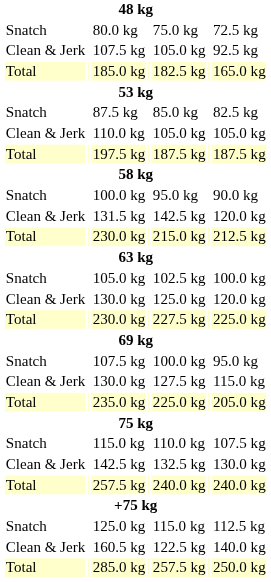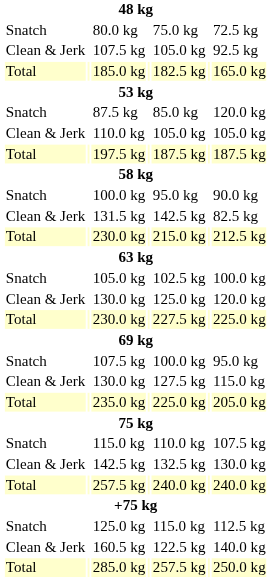 <table>
 <tr>
 <th colspan=7>48 kg</th>
 </tr>
 <tr>
 <td>Snatch</td>
 <td></td>
 <td>80.0 kg</td>
 <td></td>
 <td>75.0 kg</td>
 <td></td>
 <td>72.5 kg</td>
 </tr>
 <tr>
 <td>Clean & Jerk</td>
 <td></td>
 <td>107.5 kg</td>
 <td></td>
 <td>105.0 kg</td>
 <td></td>
 <td>92.5 kg</td>
 </tr>
 <tr bgcolor=ffffcc>
 <td>Total</td>
 <td></td>
 <td>185.0 kg</td>
 <td></td>
 <td>182.5 kg</td>
 <td></td>
 <td>165.0 kg</td>
 </tr>
 <tr>
 <th colspan=7>53 kg</th>
 </tr>
 <tr>
 <td>Snatch</td>
 <td></td>
 <td>87.5 kg</td>
 <td></td>
 <td>85.0 kg</td>
 <td></td>
-<td>82.5 kg</td>
+<td>120.0 kg</td>
 </tr>
 <tr>
 <td>Clean & Jerk</td>
 <td></td>
 <td>110.0 kg</td>
 <td></td>
 <td>105.0 kg</td>
 <td></td>
 <td>105.0 kg</td>
 </tr>
 <tr bgcolor=ffffcc>
 <td>Total</td>
 <td></td>
 <td>197.5 kg</td>
 <td></td>
 <td>187.5 kg</td>
 <td></td>
 <td>187.5 kg</td>
 </tr>
 <tr>
 <th colspan=7>58 kg</th>
 </tr>
 <tr>
 <td>Snatch</td>
 <td></td>
 <td>100.0 kg</td>
 <td></td>
 <td>95.0 kg</td>
 <td></td>
 <td>90.0 kg</td>
 </tr>
 <tr>
 <td>Clean & Jerk</td>
 <td></td>
 <td>131.5 kg<br></td>
 <td></td>
 <td>142.5 kg</td>
 <td></td>
-<td>120.0 kg</td>
+<td>82.5 kg</td>
 </tr>
 <tr bgcolor=ffffcc>
 <td>Total</td>
 <td></td>
 <td>230.0 kg</td>
 <td></td>
 <td>215.0 kg</td>
 <td></td>
 <td>212.5 kg</td>
 </tr>
 <tr>
 <th colspan=7>63 kg</th>
 </tr>
 <tr>
 <td>Snatch</td>
 <td></td>
 <td>105.0 kg</td>
 <td></td>
 <td>102.5 kg</td>
 <td></td>
 <td>100.0 kg</td>
 </tr>
 <tr>
 <td>Clean & Jerk</td>
 <td></td>
 <td>130.0 kg</td>
 <td></td>
 <td>125.0 kg</td>
 <td></td>
 <td>120.0 kg</td>
 </tr>
 <tr bgcolor=ffffcc>
 <td>Total</td>
 <td></td>
 <td>230.0 kg</td>
 <td></td>
 <td>227.5 kg</td>
 <td></td>
 <td>225.0 kg</td>
 </tr>
 <tr>
 <th colspan=7>69 kg</th>
 </tr>
 <tr>
 <td>Snatch</td>
 <td></td>
 <td>107.5 kg</td>
 <td></td>
 <td>100.0 kg</td>
 <td></td>
 <td>95.0 kg</td>
 </tr>
 <tr>
 <td>Clean & Jerk</td>
 <td></td>
 <td>130.0 kg</td>
 <td></td>
 <td>127.5 kg</td>
 <td></td>
 <td>115.0 kg</td>
 </tr>
 <tr bgcolor=ffffcc>
 <td>Total</td>
 <td></td>
 <td>235.0 kg</td>
 <td></td>
 <td>225.0 kg</td>
 <td></td>
 <td>205.0 kg</td>
 </tr>
 <tr>
 <th colspan=7>75 kg</th>
 </tr>
 <tr>
 <td>Snatch</td>
 <td></td>
 <td>115.0 kg</td>
 <td></td>
 <td>110.0 kg</td>
 <td></td>
 <td>107.5 kg</td>
 </tr>
 <tr>
 <td>Clean & Jerk</td>
 <td></td>
 <td>142.5 kg<br></td>
 <td></td>
 <td>132.5 kg</td>
 <td></td>
 <td>130.0 kg</td>
 </tr>
 <tr bgcolor=ffffcc>
 <td>Total</td>
 <td></td>
 <td>257.5 kg<br></td>
 <td></td>
 <td>240.0 kg</td>
 <td></td>
 <td>240.0 kg</td>
 </tr>
 <tr>
 <th colspan=7>+75 kg</th>
 </tr>
 <tr>
 <td>Snatch</td>
 <td></td>
 <td>125.0 kg</td>
 <td></td>
 <td>115.0 kg</td>
 <td></td>
 <td>112.5 kg</td>
 </tr>
 <tr>
 <td>Clean & Jerk</td>
 <td></td>
 <td>160.5 kg<br></td>
 <td></td>
 <td>122.5 kg</td>
 <td></td>
 <td>140.0 kg</td>
 </tr>
 <tr bgcolor=ffffcc>
 <td>Total</td>
 <td></td>
 <td>285.0 kg</td>
 <td></td>
 <td>257.5 kg</td>
 <td></td>
 <td>250.0 kg</td>
 </tr>
 </table>
